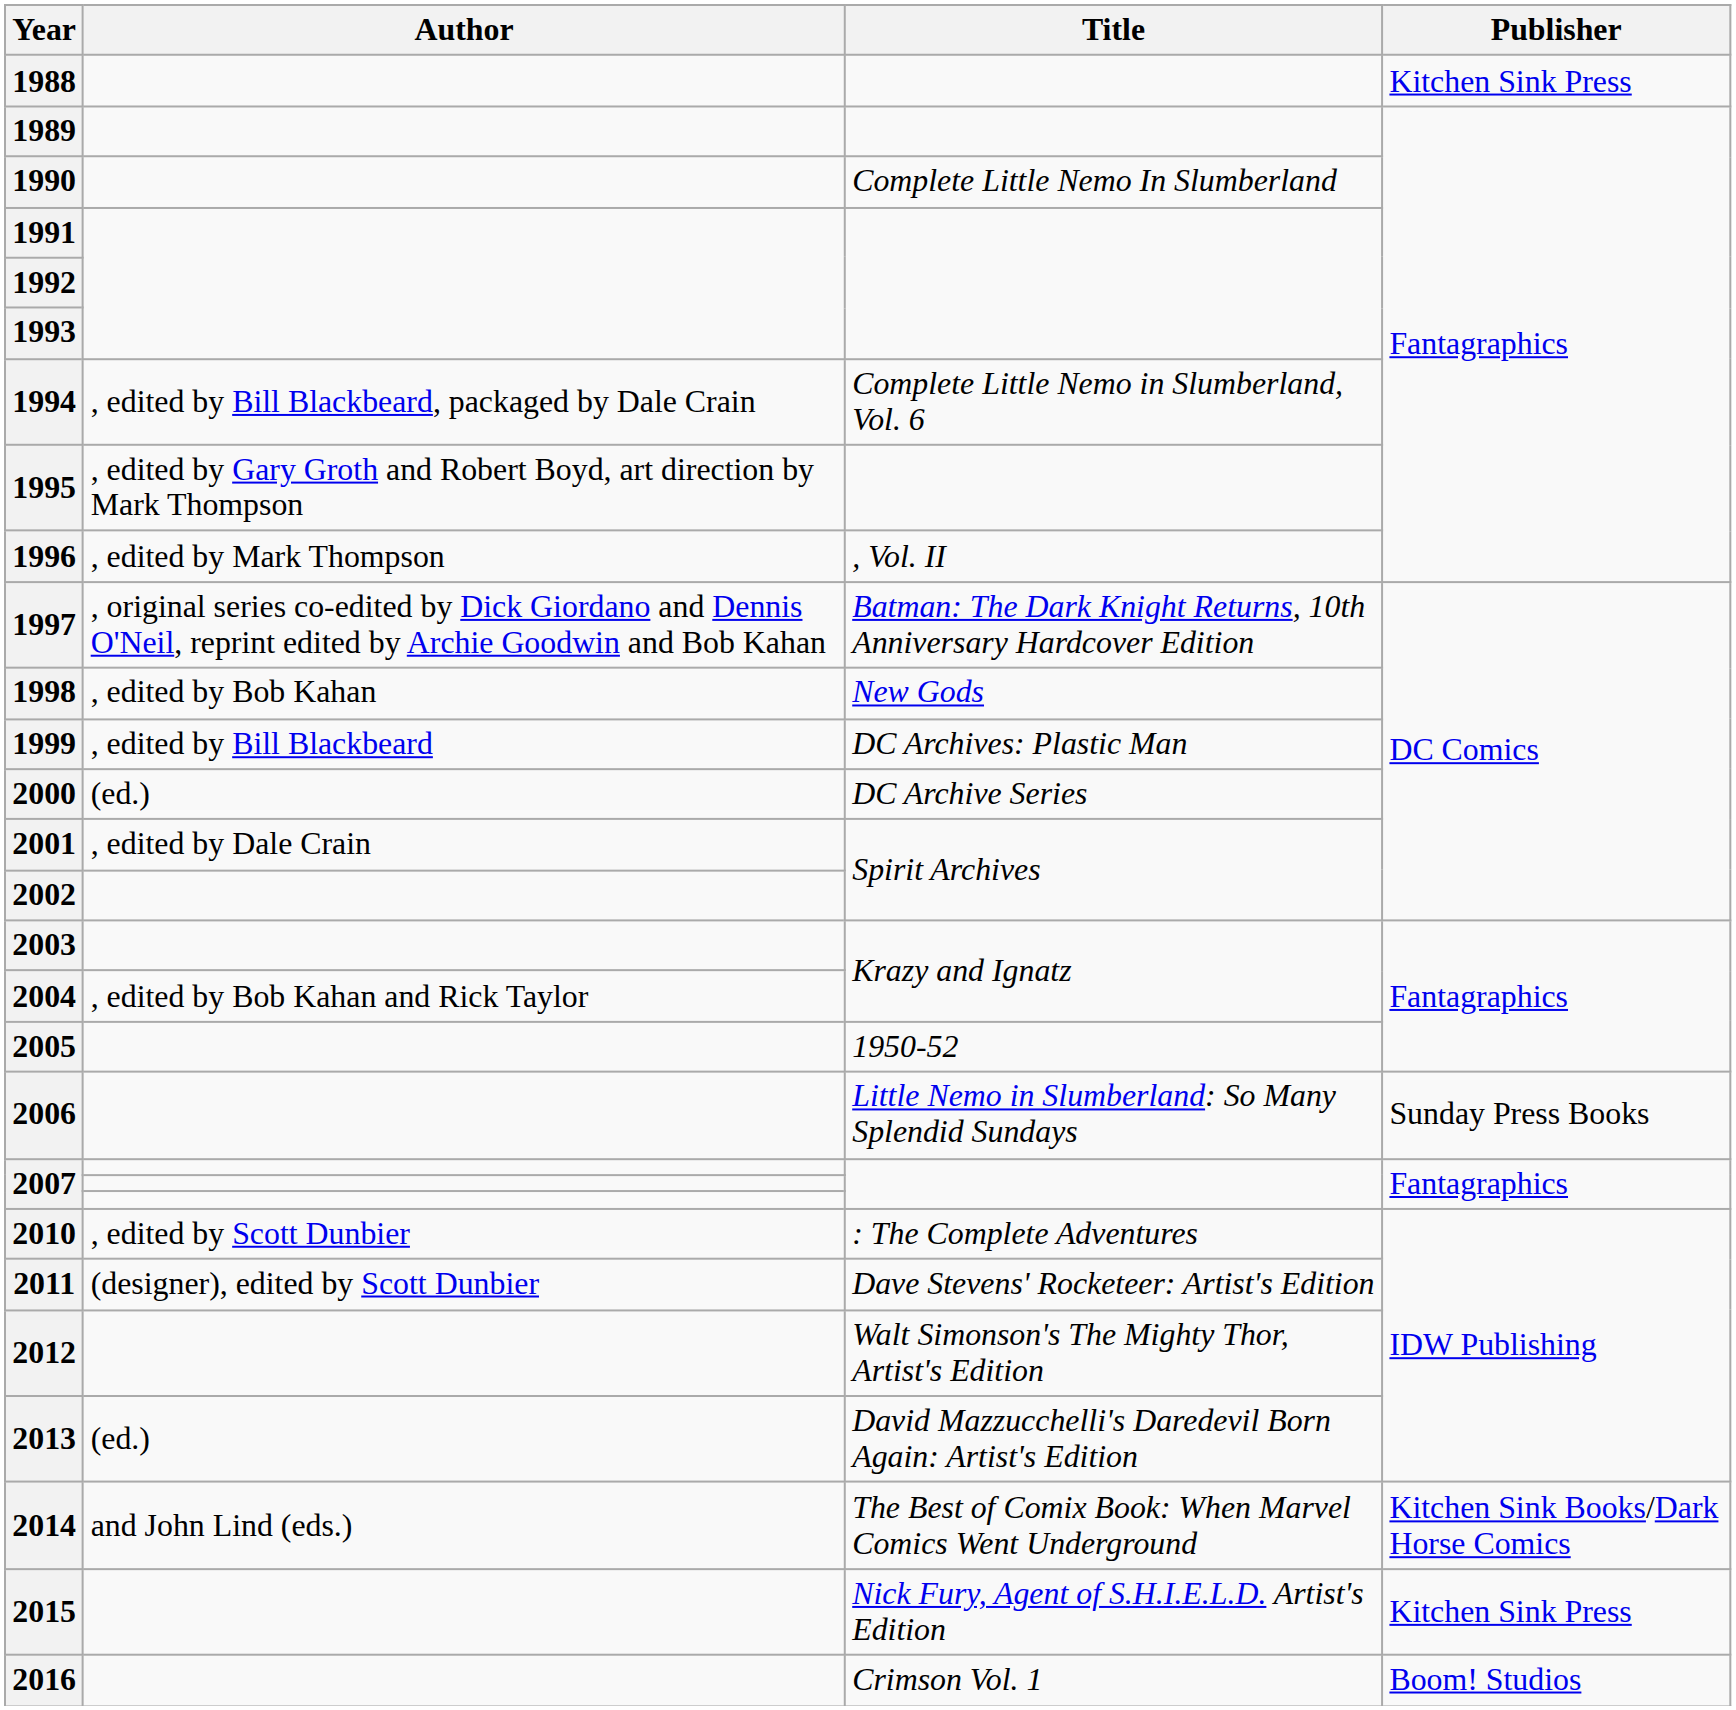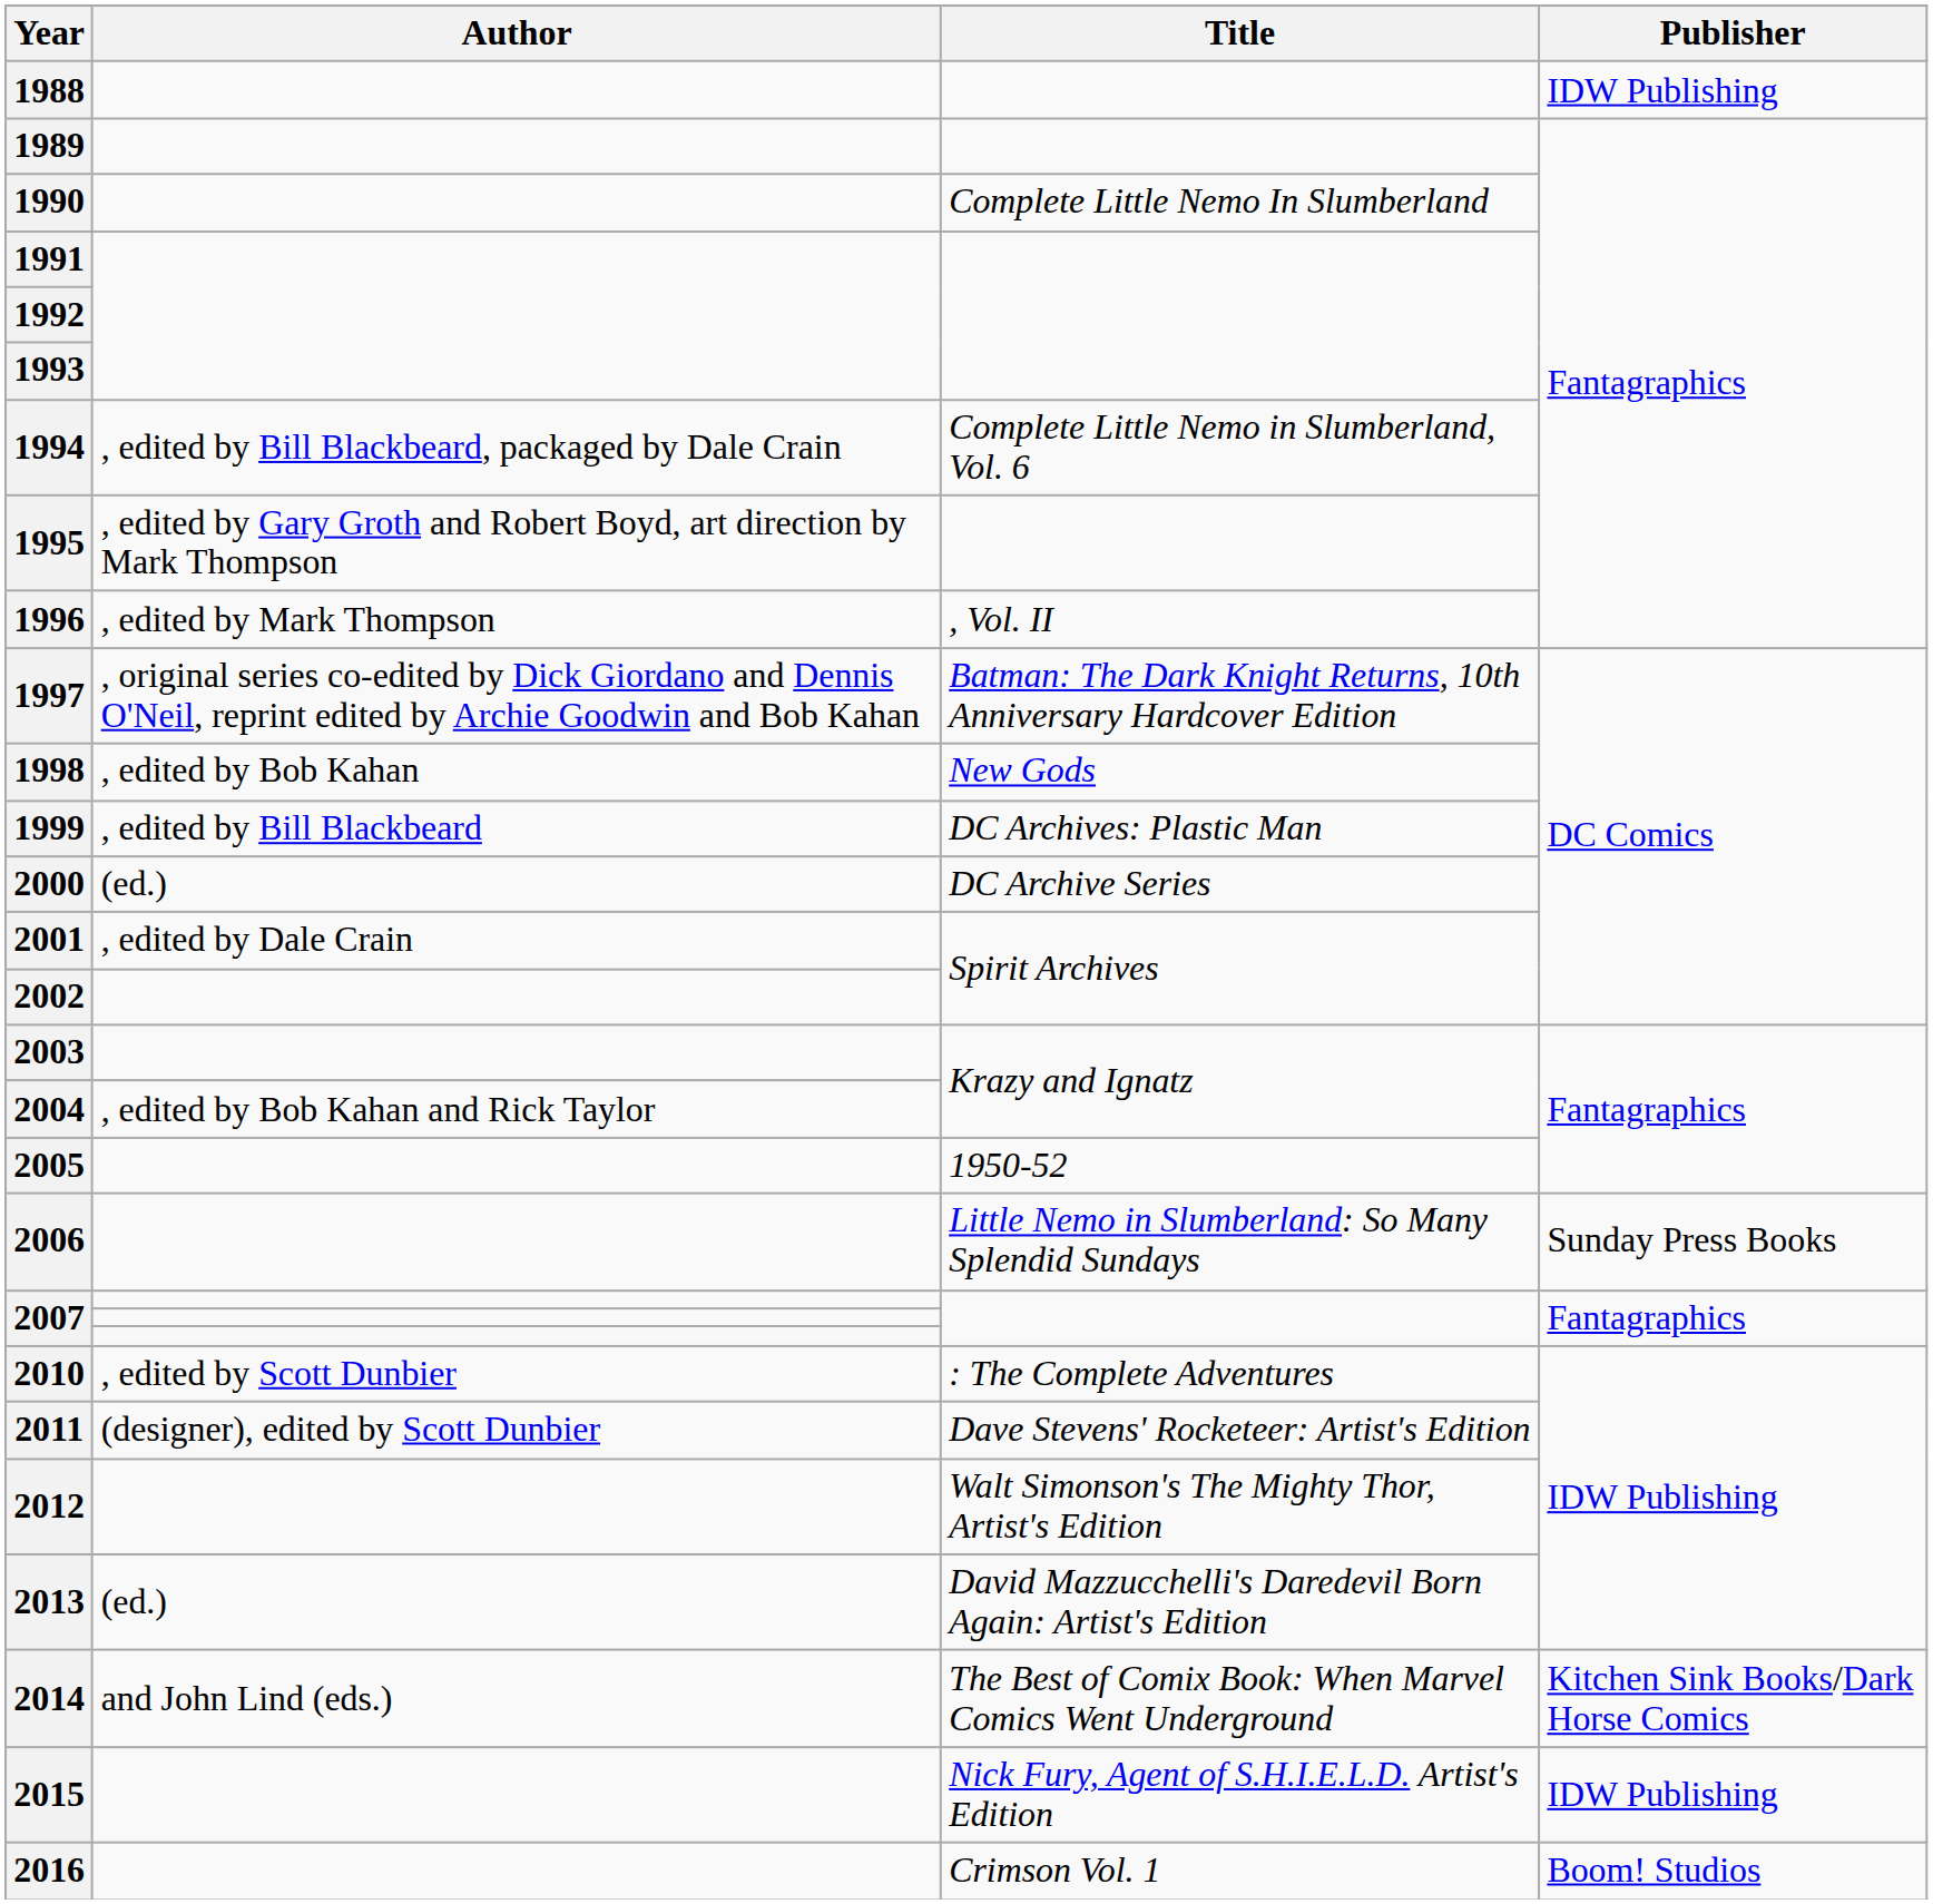 <table class="wikitable sortable mw-collapsible">
 <tr>
 <th>Year</th>
 <th>Author</th>
 <th>Title</th>
 <th>Publisher</th>
 </tr>
 <tr>
 <th>1988</th>
 <td></td>
 <td><em></em></td>
-<td><a href='#'>Kitchen Sink Press</a></td>
+<td><a href='#'>IDW Publishing</a></td>
 </tr>
 <tr>
 <th>1989</th>
 <td></td>
 <td><em></em></td>
 <td rowspan="8"><a href='#'>Fantagraphics</a></td>
 </tr>
 <tr>
 <th>1990</th>
 <td></td>
 <td><em>Complete Little Nemo In Slumberland</em></td>
 </tr>
 <tr>
 <th>1991</th>
 <td rowspan="3"></td>
 <td rowspan="3"><em></em></td>
 </tr>
 <tr>
 <th>1992</th>
 </tr>
 <tr>
 <th>1993</th>
 </tr>
 <tr>
 <th>1994</th>
 <td>, edited by <a href='#'>Bill Blackbeard</a>, packaged by Dale Crain</td>
 <td><em>Complete Little Nemo in Slumberland, Vol. 6</em></td>
 </tr>
 <tr>
 <th>1995</th>
 <td>, edited by <a href='#'>Gary Groth</a> and Robert Boyd, art direction by Mark Thompson</td>
 <td><em></em></td>
 </tr>
 <tr>
 <th>1996</th>
 <td>, edited by Mark Thompson</td>
 <td><em>, Vol. II</em></td>
 </tr>
 <tr>
 <th>1997</th>
 <td>, original series co-edited by <a href='#'>Dick Giordano</a> and <a href='#'>Dennis O'Neil</a>, reprint edited by <a href='#'>Archie Goodwin</a> and Bob Kahan</td>
 <td><em><a href='#'>Batman: The Dark Knight Returns</a>, 10th Anniversary Hardcover Edition</em></td>
 <td rowspan="6"><a href='#'>DC Comics</a></td>
 </tr>
 <tr>
 <th>1998</th>
 <td>, edited by Bob Kahan</td>
 <td><em><a href='#'>New Gods</a></em></td>
 </tr>
 <tr>
 <th>1999</th>
 <td>, edited by <a href='#'>Bill Blackbeard</a></td>
 <td><em>DC Archives: Plastic Man</em></td>
 </tr>
 <tr>
 <th>2000</th>
 <td> (ed.)</td>
 <td><em>DC Archive Series</em></td>
 </tr>
 <tr>
 <th>2001</th>
 <td>, edited by Dale Crain</td>
 <td rowspan="2"><em>Spirit Archives</em></td>
 </tr>
 <tr>
 <th>2002</th>
 <td></td>
 </tr>
 <tr>
 <th>2003</th>
 <td></td>
 <td rowspan="2"><em>Krazy and Ignatz</em></td>
 <td rowspan="3"><a href='#'>Fantagraphics</a></td>
 </tr>
 <tr>
 <th>2004</th>
 <td>, edited by Bob Kahan and Rick Taylor</td>
 </tr>
 <tr>
 <th>2005</th>
 <td></td>
 <td><em></em> <em>1950-52</em></td>
 </tr>
 <tr>
 <th>2006</th>
 <td></td>
 <td><em><a href='#'>Little Nemo in Slumberland</a>: So Many Splendid Sundays</em></td>
 <td>Sunday Press Books</td>
 </tr>
 <tr>
 <th rowspan="3">2007</th>
 <td></td>
 <td rowspan="3"><em></em></td>
 <td rowspan="3"><a href='#'>Fantagraphics</a></td>
 </tr>
 <tr>
 <td></td>
 </tr>
 <tr>
 <td></td>
 </tr>
 <tr>
 <th>2010</th>
 <td>, edited by <a href='#'>Scott Dunbier</a></td>
 <td><em>: The Complete Adventures</em></td>
 <td rowspan="4"><a href='#'>IDW Publishing</a></td>
 </tr>
 <tr>
 <th>2011</th>
 <td> (designer), edited by <a href='#'>Scott Dunbier</a></td>
 <td><em>Dave Stevens' Rocketeer: Artist's Edition</em></td>
 </tr>
 <tr>
 <th>2012</th>
 <td></td>
 <td><em>Walt Simonson's The Mighty Thor, Artist's Edition</em></td>
 </tr>
 <tr>
 <th>2013</th>
 <td> (ed.)</td>
 <td><em>David Mazzucchelli's Daredevil Born Again: Artist's Edition</em></td>
 </tr>
 <tr>
 <th>2014</th>
 <td> and John Lind (eds.)</td>
 <td><em>The Best of Comix Book: When Marvel Comics Went Underground</em></td>
 <td><a href='#'>Kitchen Sink Books</a>/<a href='#'>Dark Horse Comics</a></td>
 </tr>
 <tr>
 <th>2015</th>
 <td></td>
 <td><em><a href='#'>Nick Fury, Agent of S.H.I.E.L.D.</a> Artist's Edition</em></td>
-<td><a href='#'>Kitchen Sink Press</a></td>
+<td><a href='#'>IDW Publishing</a></td>
 </tr>
 <tr>
 <th>2016</th>
 <td></td>
 <td><em>Crimson Vol. 1</em></td>
 <td><a href='#'>Boom! Studios</a></td>
 </tr>
 </table>
